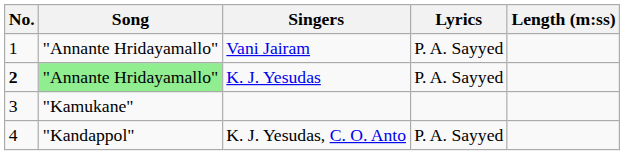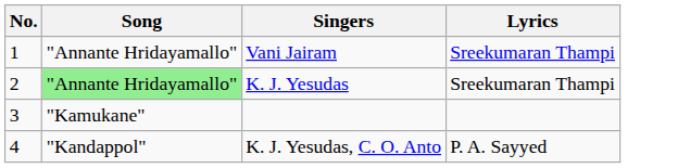 <table class="wikitable" style="font-size:95%;">
 <tr>
 <th>No.</th>
 <th>Song</th>
 <th>Singers</th>
 <th>Lyrics</th>
-<th>Length (m:ss)</th>
 </tr>
 <tr>
 <td>1</td>
 <td>"Annante Hridayamallo"</td>
 <td><a href='#'>Vani Jairam</a></td>
-<td>P. A. Sayyed</td>
-<td></td>
+<td><a href='#'>Sreekumaran Thampi</a></td>
 </tr>
 <tr>
-<td><strong>2</strong></td>
+<td>2</td>
 <td style="background: lightgreen;">"Annante Hridayamallo"</td>
 <td><a href='#'>K. J. Yesudas</a></td>
-<td>P. A. Sayyed</td>
-<td></td>
+<td>Sreekumaran Thampi</td>
 </tr>
 <tr>
 <td>3</td>
 <td>"Kamukane"</td>
-<td></td>
 <td></td>
 <td></td>
 </tr>
 <tr>
 <td>4</td>
 <td>"Kandappol"</td>
 <td>K. J. Yesudas, <a href='#'>C. O. Anto</a></td>
 <td>P. A. Sayyed</td>
-<td></td>
 </tr>
 </table>
